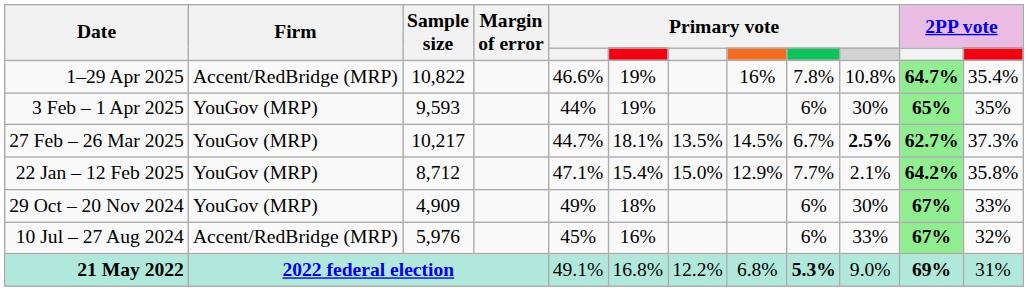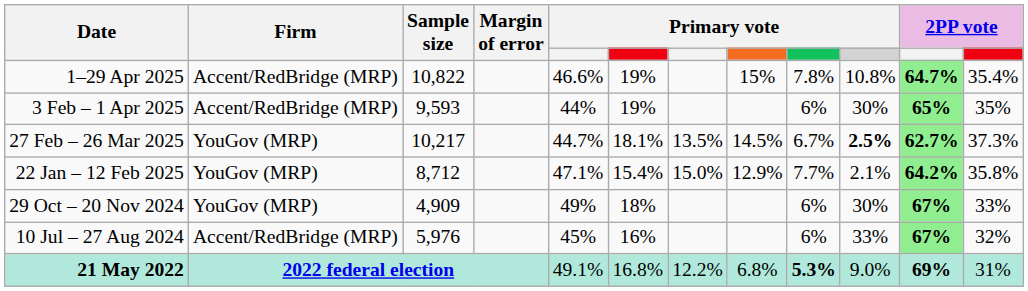 <table class="nowrap wikitable tpl-blanktable" style=text-align:center;font-size:90%>
 <tr>
 <th rowspan=2>Date</th>
 <th rowspan=2>Firm</th>
 <th rowspan=2>Sample<br>size</th>
 <th rowspan=2>Margin<br>of error</th>
 <th colspan=6>Primary vote</th>
 <th colspan=2 class=unsortable style=background:#ebbce3><a href='#'>2PP vote</a></th>
 </tr>
 <tr>
 <th style=background:></th>
 <th style="background:#F00011"></th>
 <th style=background:></th>
 <th style=background:#f36c21></th>
 <th style=background:#10C25B></th>
 <th style=background:lightgray></th>
 <th style=background:></th>
 <th style="background:#F00011"></th>
 </tr>
 <tr>
 <td align=right>1–29 Apr 2025</td>
 <td align=left>Accent/RedBridge (MRP)</td>
 <td>10,822</td>
 <td></td>
 <td>46.6%</td>
 <td>19%</td>
 <td></td>
-<td>16%</td>
+<td>15%</td>
 <td>7.8%</td>
 <td>10.8%</td>
 <th style="background:#90ee90">64.7%</th>
 <td>35.4%</td>
 </tr>
 <tr>
 <td align=right>3 Feb – 1 Apr 2025</td>
-<td align=left>YouGov (MRP)</td>
+<td align=left>Accent/RedBridge (MRP)</td>
 <td>9,593</td>
 <td></td>
 <td>44%</td>
 <td>19%</td>
 <td></td>
 <td></td>
 <td>6%</td>
 <td>30%</td>
 <th style="background:#90ee90">65%</th>
 <td>35%</td>
 </tr>
 <tr>
 <td align=right>27 Feb – 26 Mar 2025</td>
 <td align=left>YouGov (MRP)</td>
 <td>10,217</td>
 <td></td>
 <td>44.7%</td>
 <td>18.1%</td>
 <td>13.5%</td>
 <td>14.5%</td>
 <td>6.7%</td>
 <td><strong>2.5%</strong></td>
 <th style="background:#90ee90">62.7%</th>
 <td>37.3%</td>
 </tr>
 <tr>
 <td align=right>22 Jan – 12 Feb 2025</td>
 <td align=left>YouGov (MRP)</td>
 <td>8,712</td>
 <td></td>
 <td>47.1%</td>
 <td>15.4%</td>
 <td>15.0%</td>
 <td>12.9%</td>
 <td>7.7%</td>
 <td>2.1%</td>
 <th style="background:#90ee90">64.2%</th>
 <td>35.8%</td>
 </tr>
 <tr>
 <td align=right>29 Oct – 20 Nov 2024</td>
 <td align=left>YouGov (MRP)</td>
 <td>4,909</td>
 <td></td>
 <td>49%</td>
 <td>18%</td>
 <td></td>
 <td></td>
 <td>6%</td>
 <td>30%</td>
 <th style="background:#90ee90">67%</th>
 <td>33%</td>
 </tr>
 <tr>
 <td align=right>10 Jul – 27 Aug 2024</td>
 <td align=left>Accent/RedBridge (MRP)</td>
 <td>5,976</td>
 <td></td>
 <td>45%</td>
 <td>16%</td>
 <td></td>
 <td></td>
 <td>6%</td>
 <td>33%</td>
 <th style="background:#90ee90">67%</th>
 <td>32%</td>
 </tr>
 <tr style="background:#b0e9db">
 <td style="text-align:right" data-sort-value="21-May-2022"><strong>21 May 2022</strong></td>
 <td colspan="3" style="text-align:center"><strong><a href='#'>2022 federal election</a></strong></td>
 <td>49.1%</td>
 <td>16.8%</td>
 <td>12.2%</td>
 <td>6.8%</td>
 <td><strong>5.3%</strong></td>
 <td>9.0%</td>
 <td><strong>69%</strong></td>
 <td>31%</td>
 </tr>
 </table>
